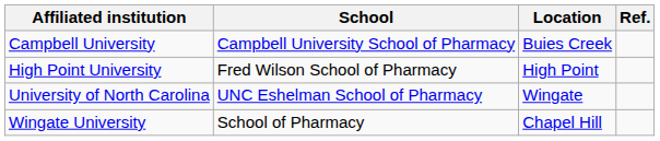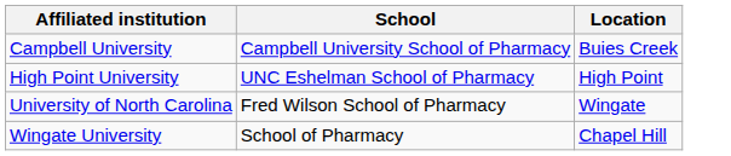 <table class="wikitable sortable">
 <tr>
 <th>Affiliated institution</th>
 <th>School</th>
 <th>Location</th>
-<th>Ref.</th>
 </tr>
 <tr>
 <td><a href='#'>Campbell University</a></td>
 <td><a href='#'>Campbell University School of Pharmacy</a></td>
 <td><a href='#'>Buies Creek</a></td>
-<td></td>
 </tr>
 <tr>
 <td><a href='#'>High Point University</a></td>
-<td>Fred Wilson School of Pharmacy</td>
+<td><a href='#'>UNC Eshelman School of Pharmacy</a></td>
 <td><a href='#'>High Point</a></td>
-<td></td>
 </tr>
 <tr>
 <td><a href='#'>University of North Carolina</a></td>
-<td><a href='#'>UNC Eshelman School of Pharmacy</a></td>
+<td>Fred Wilson School of Pharmacy</td>
 <td><a href='#'>Wingate</a></td>
-<td></td>
 </tr>
 <tr>
 <td><a href='#'>Wingate University</a></td>
 <td>School of Pharmacy</td>
 <td><a href='#'>Chapel Hill</a></td>
-<td></td>
 </tr>
 </table>
